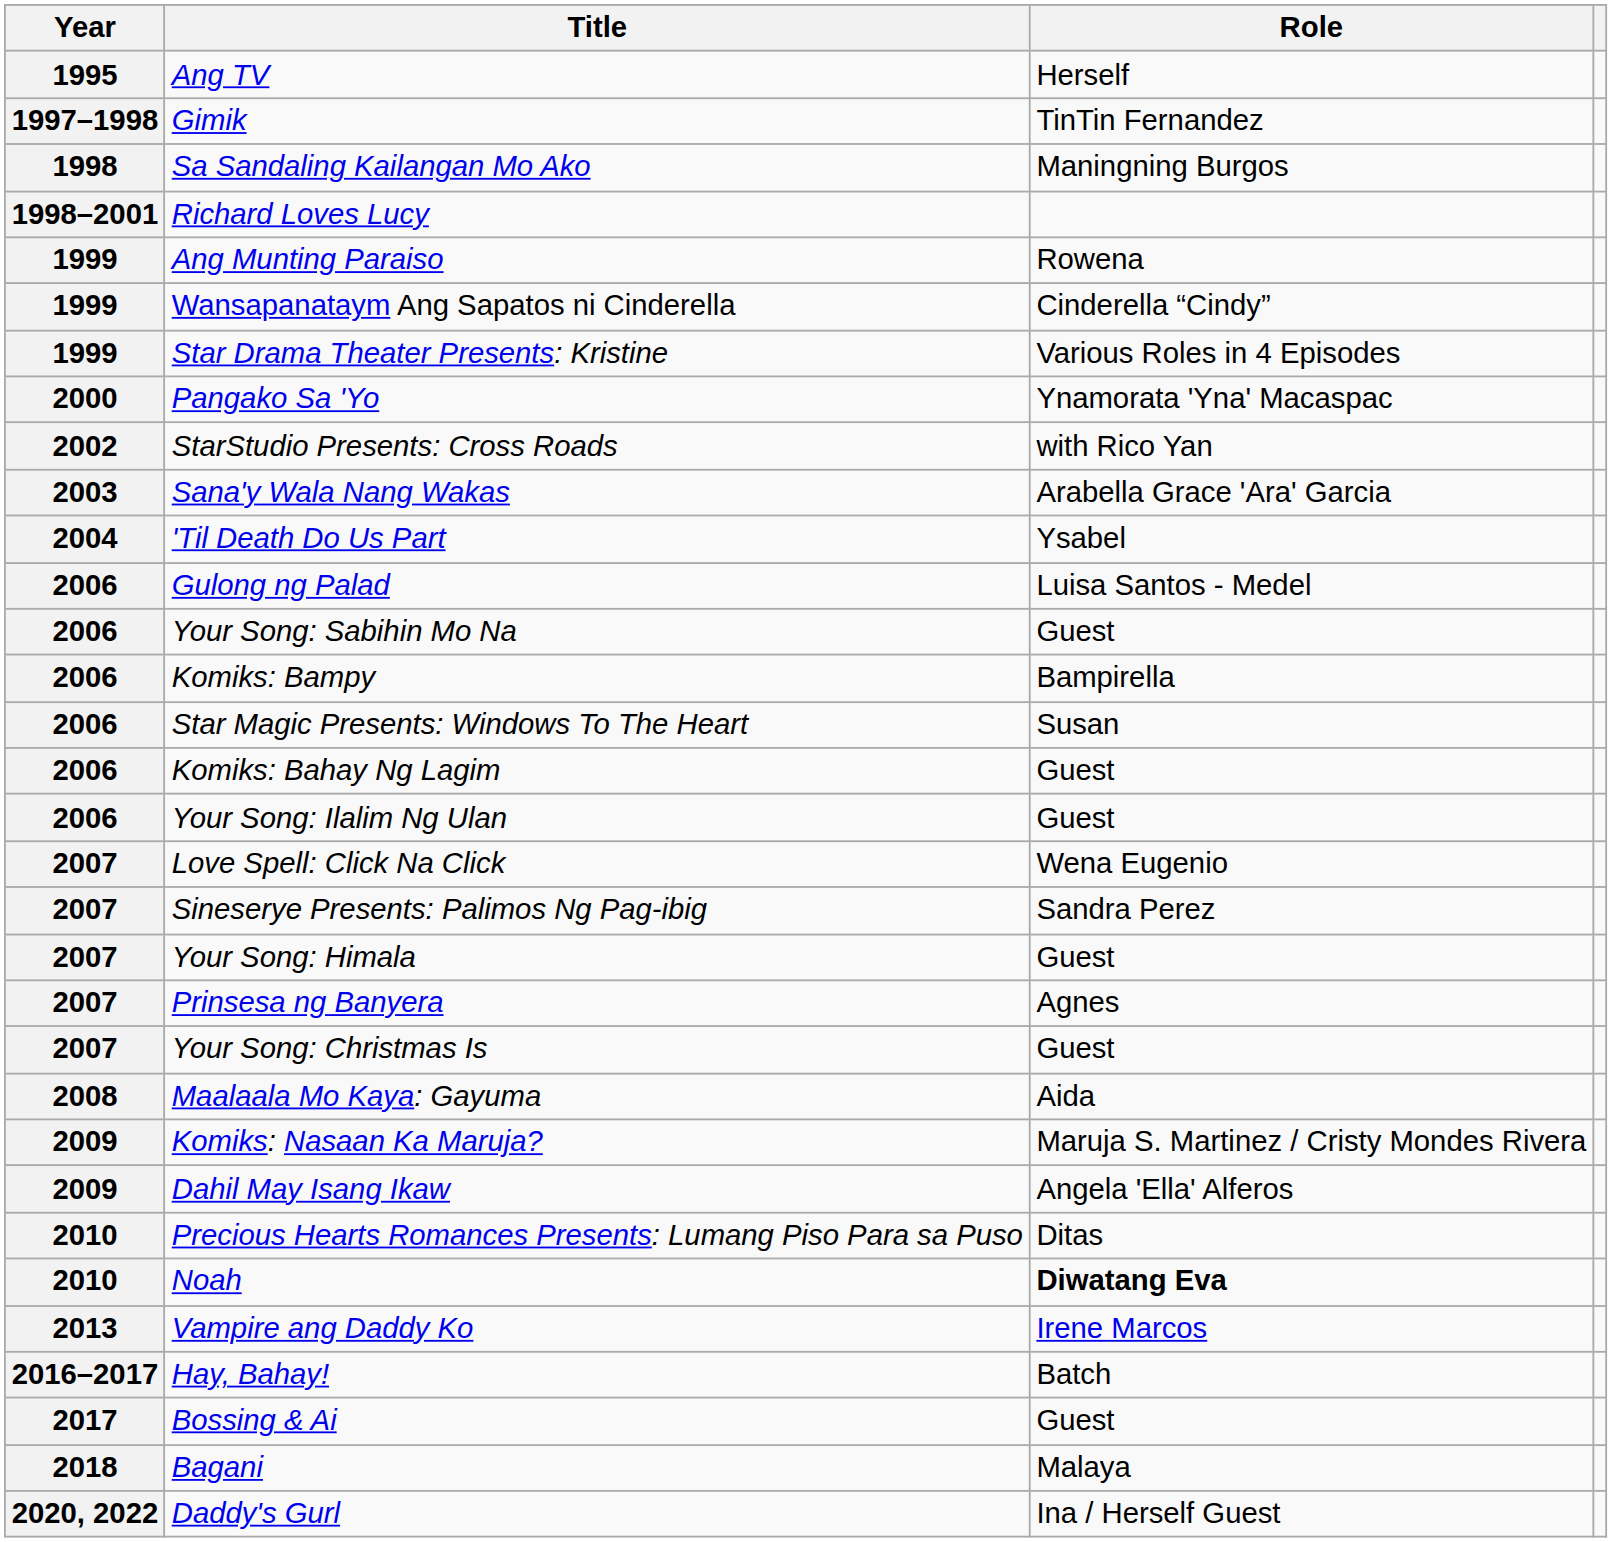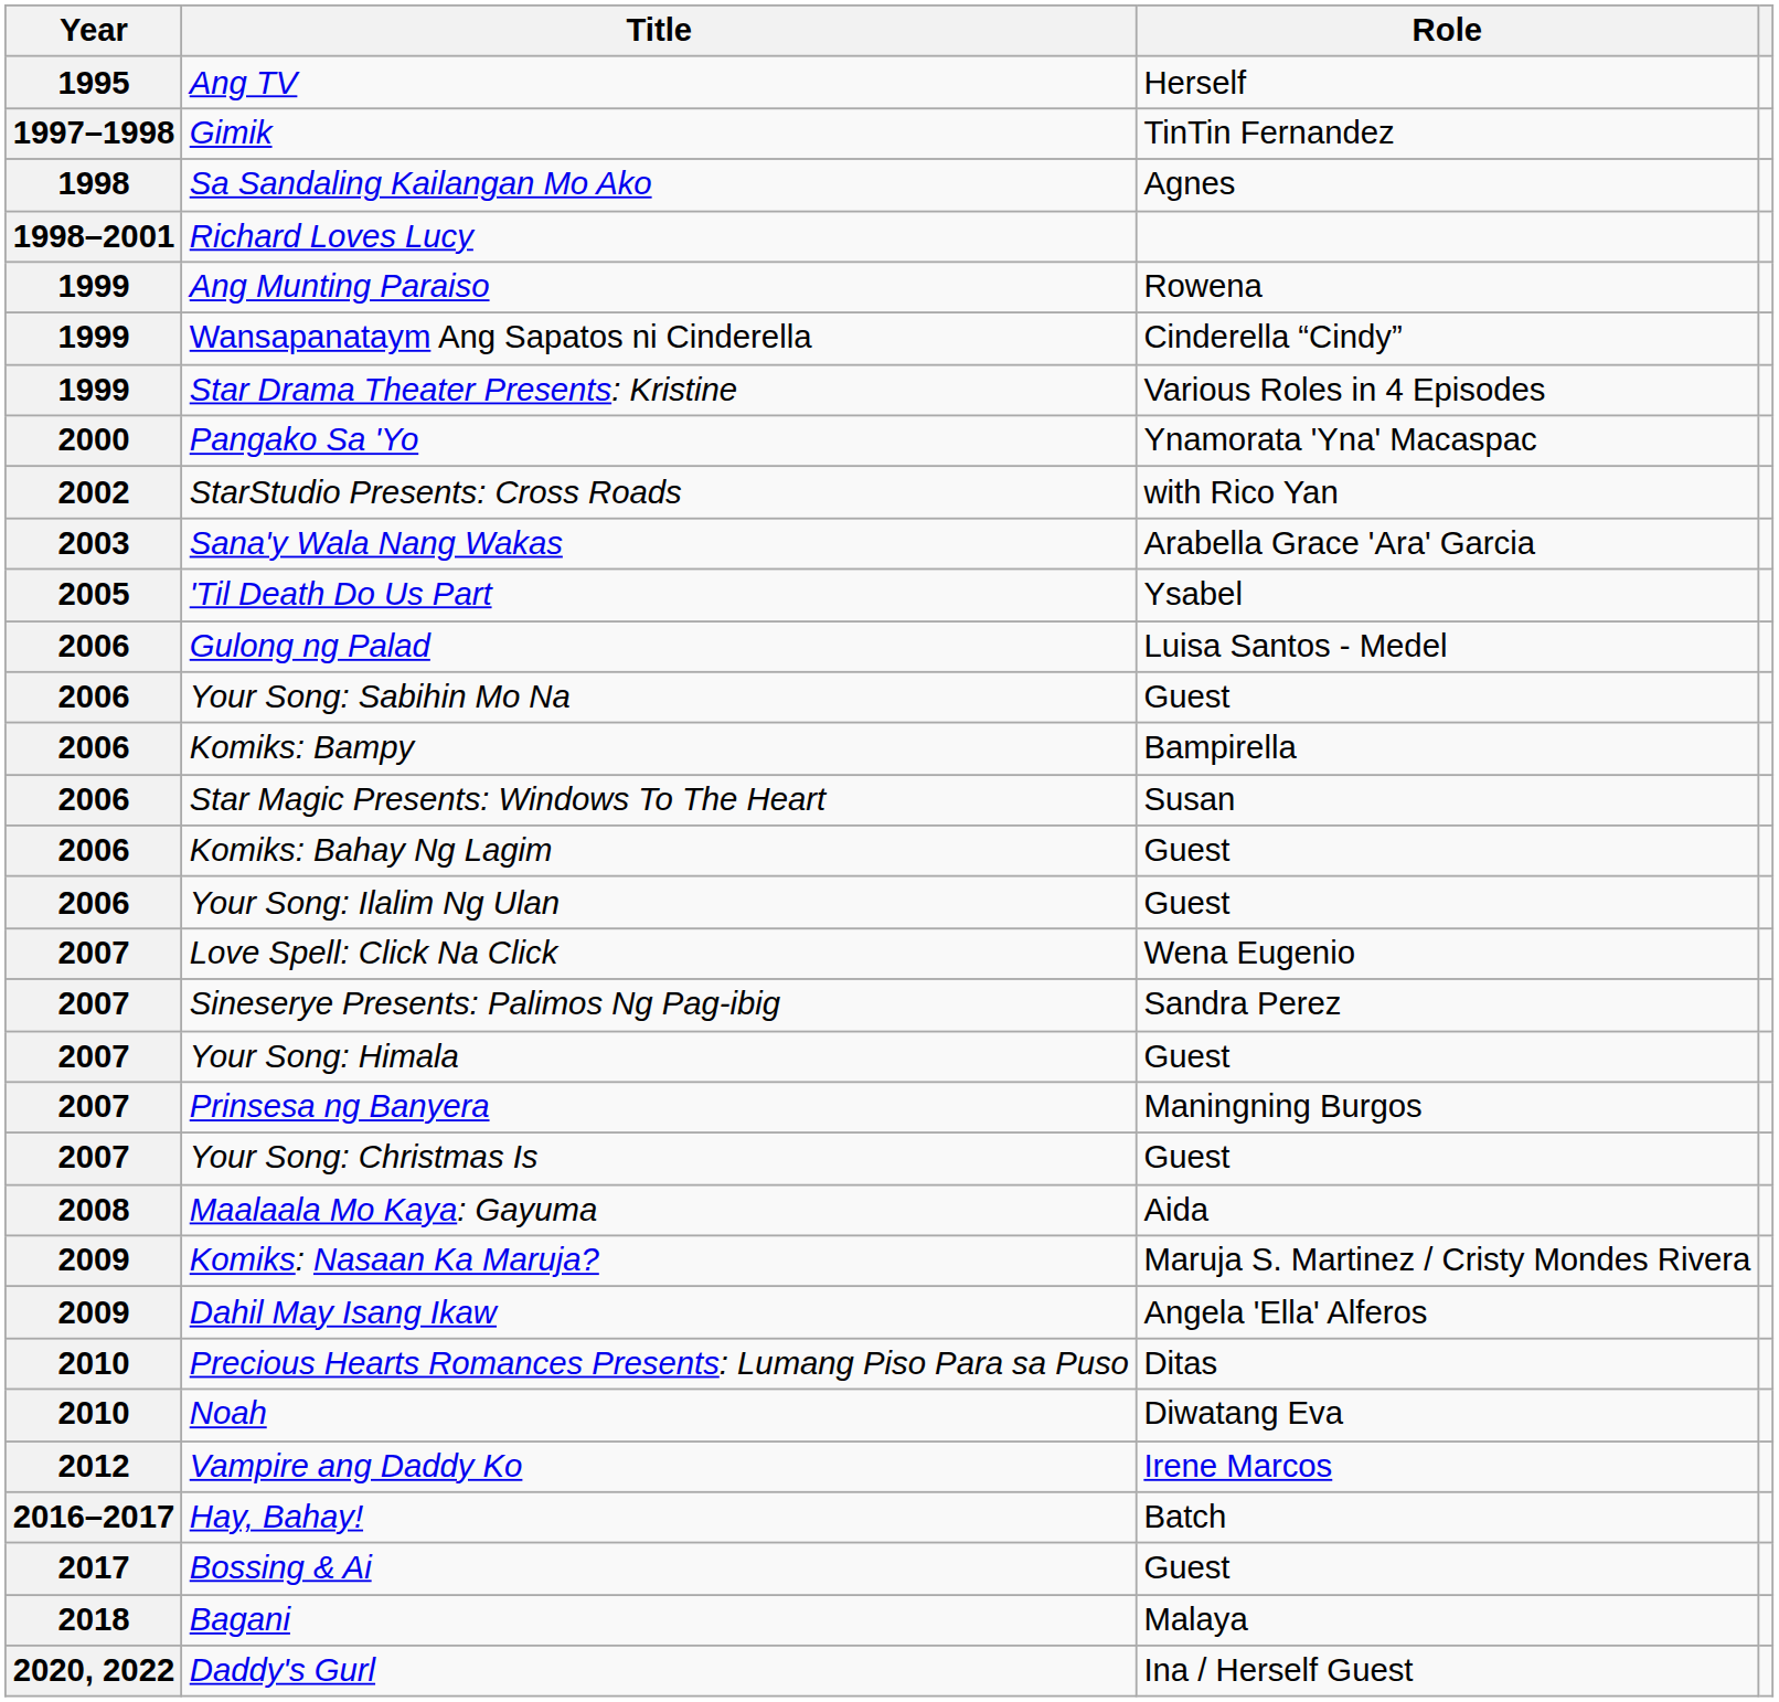 <table class="wikitable sortable plainrowheaders">
 <tr>
 <th scope="col">Year</th>
 <th scope="col">Title</th>
 <th scope="col">Role</th>
 <th scope="col"></th>
 </tr>
 <tr>
 <th scope="row">1995</th>
 <td><em><a href='#'>Ang TV</a></em></td>
 <td>Herself</td>
 <td></td>
 </tr>
 <tr>
 <th scope="row">1997–1998</th>
 <td><em><a href='#'>Gimik</a></em></td>
 <td>TinTin Fernandez</td>
 <td></td>
 </tr>
 <tr>
 <th scope="row">1998</th>
 <td><em><a href='#'>Sa Sandaling Kailangan Mo Ako</a></em></td>
-<td>Maningning Burgos</td>
+<td>Agnes</td>
 <td></td>
 </tr>
 <tr>
 <th scope="row">1998–2001</th>
 <td><em><a href='#'>Richard Loves Lucy</a></em></td>
 <td></td>
 <td></td>
 </tr>
 <tr>
 <th scope="row">1999</th>
 <td><em><a href='#'>Ang Munting Paraiso</a></em></td>
 <td>Rowena</td>
 <td></td>
 </tr>
 <tr>
 <th scope="row">1999</th>
 <td><a href='#'>Wansapanataym</a> Ang Sapatos ni Cinderella</td>
 <td>Cinderella “Cindy”</td>
 <td></td>
 </tr>
 <tr>
 <th scope="row">1999</th>
 <td><em><a href='#'>Star Drama Theater Presents</a>: Kristine</em></td>
 <td>Various Roles in 4 Episodes</td>
 <td></td>
 </tr>
 <tr>
 <th scope="row">2000</th>
 <td><em><a href='#'>Pangako Sa 'Yo</a></em></td>
 <td>Ynamorata 'Yna' Macaspac</td>
 <td></td>
 </tr>
 <tr>
 <th scope="row">2002</th>
 <td><em>StarStudio Presents: Cross Roads</em></td>
 <td>with Rico Yan</td>
 <td></td>
 </tr>
 <tr>
 <th scope="row">2003</th>
 <td><em><a href='#'>Sana'y Wala Nang Wakas</a></em></td>
 <td>Arabella Grace 'Ara' Garcia</td>
 <td></td>
 </tr>
 <tr>
-<th scope="row">2004</th>
+<th scope="row">2005</th>
 <td><em><a href='#'>'Til Death Do Us Part</a></em></td>
 <td>Ysabel</td>
 <td></td>
 </tr>
 <tr>
 <th scope="row">2006</th>
 <td><em><a href='#'>Gulong ng Palad</a></em></td>
 <td>Luisa Santos - Medel</td>
 <td></td>
 </tr>
 <tr>
 <th scope="row">2006</th>
 <td><em>Your Song: Sabihin Mo Na</em></td>
 <td>Guest</td>
 <td></td>
 </tr>
 <tr>
 <th scope="row">2006</th>
 <td><em>Komiks: Bampy</em></td>
 <td>Bampirella</td>
 <td></td>
 </tr>
 <tr>
 <th scope="row">2006</th>
 <td><em>Star Magic Presents: Windows To The Heart</em></td>
 <td>Susan</td>
 <td></td>
 </tr>
 <tr>
 <th scope="row">2006</th>
 <td><em>Komiks: Bahay Ng Lagim</em></td>
 <td>Guest</td>
 <td></td>
 </tr>
 <tr>
 <th scope="row">2006</th>
 <td><em>Your Song: Ilalim Ng Ulan</em></td>
 <td>Guest</td>
 <td></td>
 </tr>
 <tr>
 <th scope="row">2007</th>
 <td><em>Love Spell: Click Na Click</em></td>
 <td>Wena Eugenio</td>
 <td></td>
 </tr>
 <tr>
 <th scope="row">2007</th>
 <td><em>Sineserye Presents: Palimos Ng Pag-ibig</em></td>
 <td>Sandra Perez</td>
 <td></td>
 </tr>
 <tr>
 <th scope="row">2007</th>
 <td><em>Your Song: Himala</em></td>
 <td>Guest</td>
 <td></td>
 </tr>
 <tr>
 <th scope="row">2007</th>
 <td><em><a href='#'>Prinsesa ng Banyera</a></em></td>
-<td>Agnes</td>
+<td>Maningning Burgos</td>
 <td></td>
 </tr>
 <tr>
 <th scope="row">2007</th>
 <td><em>Your Song: Christmas Is</em></td>
 <td>Guest</td>
 <td></td>
 </tr>
 <tr>
 <th scope="row">2008</th>
 <td><em><a href='#'>Maalaala Mo Kaya</a>: Gayuma</em></td>
 <td>Aida</td>
 <td></td>
 </tr>
 <tr>
 <th scope="row">2009</th>
 <td><em><a href='#'>Komiks</a>: <a href='#'>Nasaan Ka Maruja?</a></em></td>
 <td>Maruja S. Martinez / Cristy Mondes Rivera</td>
 <td></td>
 </tr>
 <tr>
 <th scope="row">2009</th>
 <td><em><a href='#'>Dahil May Isang Ikaw</a></em></td>
 <td>Angela 'Ella' Alferos</td>
 <td></td>
 </tr>
 <tr>
 <th scope="row">2010</th>
 <td><em><a href='#'>Precious Hearts Romances Presents</a>: Lumang Piso Para sa Puso</em></td>
 <td>Ditas</td>
 <td></td>
 </tr>
 <tr>
 <th scope="row">2010</th>
 <td><em><a href='#'>Noah</a></em></td>
-<td><strong>Diwatang Eva</strong></td>
+<td>Diwatang Eva</td>
 <td></td>
 </tr>
 <tr>
-<th scope="row">2013</th>
+<th scope="row">2012</th>
 <td><em><a href='#'>Vampire ang Daddy Ko</a></em></td>
 <td><a href='#'>Irene Marcos</a></td>
 <td></td>
 </tr>
 <tr>
 <th scope="row">2016–2017</th>
 <td><em><a href='#'>Hay, Bahay!</a></em></td>
 <td>Batch</td>
 <td></td>
 </tr>
 <tr>
 <th scope="row">2017</th>
 <td><em><a href='#'>Bossing & Ai</a></em></td>
 <td>Guest</td>
 <td></td>
 </tr>
 <tr>
 <th scope="row">2018</th>
 <td><em><a href='#'>Bagani</a></em></td>
 <td>Malaya</td>
 <td></td>
 </tr>
 <tr>
 <th scope="row">2020, 2022</th>
 <td><em><a href='#'>Daddy's Gurl</a></em></td>
 <td>Ina / Herself Guest</td>
 <td></td>
 </tr>
 </table>
